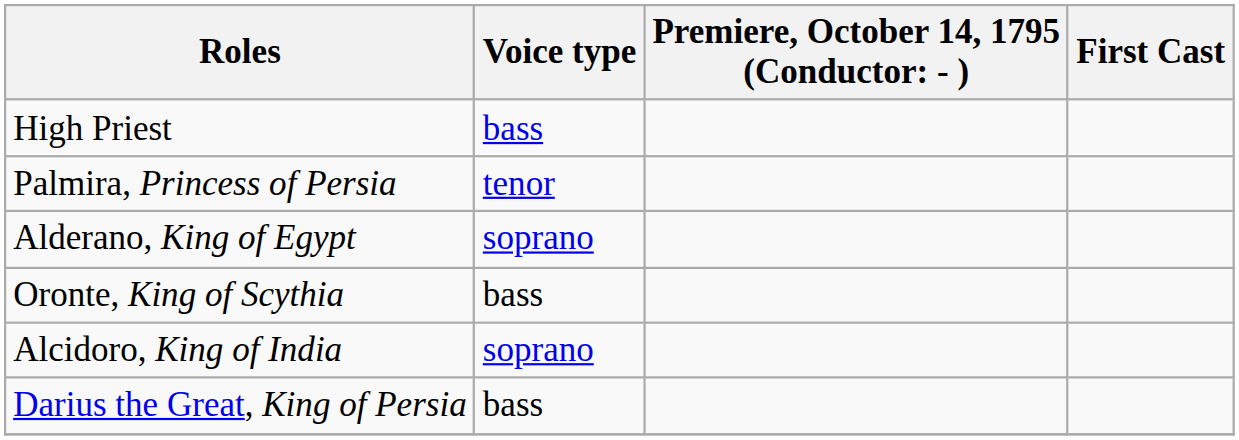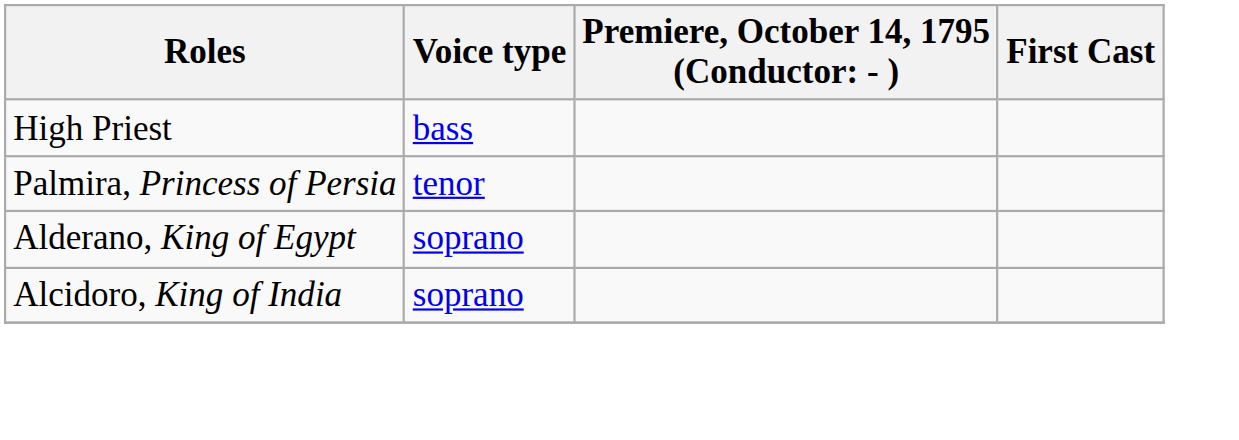 <table class="wikitable">
 <tr>
 <th>Roles</th>
 <th>Voice type</th>
 <th>Premiere, October 14, 1795<br> (Conductor: - )</th>
 <th>First Cast</th>
 </tr>
 <tr>
 <td>High Priest</td>
 <td><a href='#'>bass</a></td>
 <td></td>
 <td></td>
 </tr>
 <tr>
 <td>Palmira, <em>Princess of Persia</em></td>
 <td><a href='#'>tenor</a></td>
 <td></td>
 <td></td>
 </tr>
 <tr>
 <td>Alderano, <em>King of Egypt </em></td>
 <td><a href='#'>soprano</a></td>
 <td></td>
 <td></td>
 </tr>
 <tr>
-<td>Oronte, <em>King of Scythia </em></td>
-<td>bass</td>
-<td></td>
-<td></td>
-</tr>
-<tr>
 <td>Alcidoro, <em>King of India </em></td>
 <td><a href='#'>soprano</a></td>
 <td></td>
 <td></td>
 </tr>
 <tr>
-<td><a href='#'>Darius the Great</a>, <em>King of Persia</em></td>
-<td>bass</td>
-<td></td>
-<td></td>
-</tr>
-<tr>
 </tr>
 </table>
